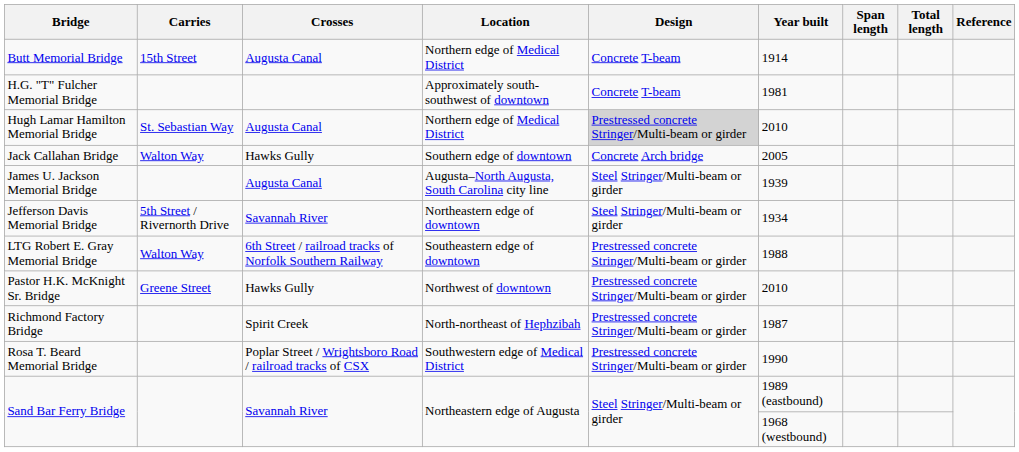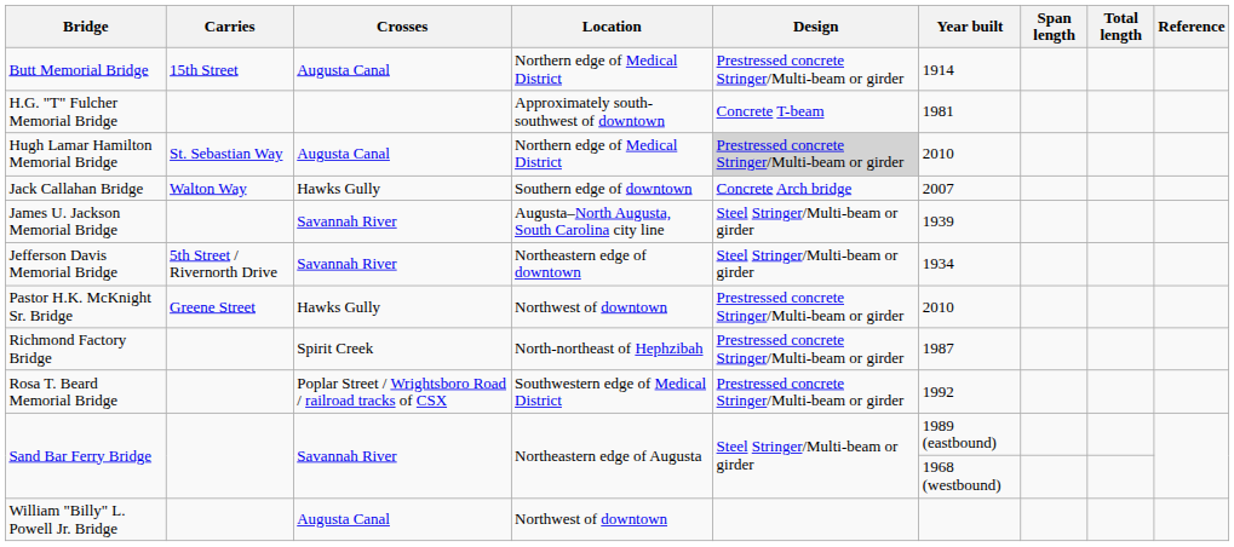 <table class="wikitable sortable">
 <tr>
 <th scope="col">Bridge</th>
 <th scope="col" class="unsortable">Carries</th>
 <th scope="col">Crosses</th>
 <th scope="col">Location</th>
 <th scope="col">Design</th>
 <th scope="col">Year built</th>
 <th scope="col">Span length</th>
 <th scope="col">Total length</th>
 <th scope="col" class="unsortable">Reference</th>
 </tr>
 <tr>
 <td><a href='#'>Butt Memorial Bridge</a></td>
 <td><a href='#'>15th Street</a></td>
 <td><a href='#'>Augusta Canal</a></td>
 <td>Northern edge of <a href='#'>Medical District</a></td>
-<td><a href='#'>Concrete</a> <a href='#'>T-beam</a></td>
+<td><a href='#'>Prestressed concrete</a> <a href='#'>Stringer</a>/Multi-beam or girder</td>
 <td>1914</td>
 <td></td>
 <td></td>
 <td></td>
 </tr>
 <tr>
 <td>H.G. "T" Fulcher Memorial Bridge</td>
 <td></td>
 <td></td>
 <td>Approximately  south-southwest of <a href='#'>downtown</a></td>
 <td><a href='#'>Concrete</a> <a href='#'>T-beam</a></td>
 <td>1981</td>
 <td></td>
 <td></td>
 <td></td>
 </tr>
 <tr>
 <td>Hugh Lamar Hamilton Memorial Bridge</td>
 <td><a href='#'>St. Sebastian Way</a></td>
 <td><a href='#'>Augusta Canal</a></td>
 <td>Northern edge of <a href='#'>Medical District</a></td>
 <td style="background: lightgrey;"><a href='#'>Prestressed concrete</a> <a href='#'>Stringer</a>/Multi-beam or girder</td>
 <td>2010</td>
 <td></td>
 <td></td>
 <td></td>
 </tr>
 <tr>
 <td>Jack Callahan Bridge</td>
 <td><a href='#'>Walton Way</a></td>
 <td>Hawks Gully</td>
 <td>Southern edge of <a href='#'>downtown</a></td>
 <td><a href='#'>Concrete</a> <a href='#'>Arch bridge</a></td>
-<td>2005</td>
+<td>2007</td>
 <td></td>
 <td></td>
 <td></td>
 </tr>
 <tr>
 <td>James U. Jackson Memorial Bridge</td>
 <td></td>
-<td><a href='#'>Augusta Canal</a></td>
+<td><a href='#'>Savannah River</a></td>
 <td>Augusta–<a href='#'>North Augusta, South Carolina</a> city line</td>
 <td><a href='#'>Steel</a> <a href='#'>Stringer</a>/Multi-beam or girder</td>
 <td>1939</td>
 <td></td>
 <td></td>
 <td></td>
 </tr>
 <tr>
 <td>Jefferson Davis Memorial Bridge</td>
 <td><a href='#'>5th Street</a> / Rivernorth Drive</td>
 <td><a href='#'>Savannah River</a></td>
 <td>Northeastern edge of <a href='#'>downtown</a></td>
 <td><a href='#'>Steel</a> <a href='#'>Stringer</a>/Multi-beam or girder</td>
 <td>1934</td>
-<td></td>
-<td></td>
-<td></td>
-</tr>
-<tr>
-<td>LTG Robert E. Gray Memorial Bridge</td>
-<td><a href='#'>Walton Way</a></td>
-<td><a href='#'>6th Street</a> / <a href='#'>railroad tracks</a> of <a href='#'>Norfolk Southern Railway</a></td>
-<td>Southeastern edge of <a href='#'>downtown</a></td>
-<td><a href='#'>Prestressed concrete</a> <a href='#'>Stringer</a>/Multi-beam or girder</td>
-<td>1988</td>
 <td></td>
 <td></td>
 <td></td>
 </tr>
 <tr>
 <td>Pastor H.K. McKnight Sr. Bridge</td>
 <td><a href='#'>Greene Street</a></td>
 <td>Hawks Gully</td>
 <td>Northwest of <a href='#'>downtown</a></td>
 <td><a href='#'>Prestressed concrete</a> <a href='#'>Stringer</a>/Multi-beam or girder</td>
 <td>2010</td>
 <td></td>
 <td></td>
 <td></td>
 </tr>
 <tr>
 <td>Richmond Factory Bridge</td>
 <td></td>
 <td>Spirit Creek</td>
 <td>North-northeast of <a href='#'>Hephzibah</a></td>
 <td><a href='#'>Prestressed concrete</a> <a href='#'>Stringer</a>/Multi-beam or girder</td>
 <td>1987</td>
 <td></td>
 <td></td>
 <td></td>
 </tr>
 <tr>
 <td>Rosa T. Beard Memorial Bridge</td>
 <td></td>
 <td>Poplar Street / <a href='#'>Wrightsboro Road</a> / <a href='#'>railroad tracks</a> of <a href='#'>CSX</a></td>
 <td>Southwestern edge of <a href='#'>Medical District</a></td>
 <td><a href='#'>Prestressed concrete</a> <a href='#'>Stringer</a>/Multi-beam or girder</td>
-<td>1990</td>
+<td>1992</td>
 <td></td>
 <td></td>
 <td></td>
 </tr>
 <tr>
 <td rowspan="2"><a href='#'>Sand Bar Ferry Bridge</a></td>
 <td rowspan="2"></td>
 <td rowspan="2"><a href='#'>Savannah River</a></td>
 <td rowspan="2">Northeastern edge of Augusta</td>
 <td rowspan="2"><a href='#'>Steel</a> <a href='#'>Stringer</a>/Multi-beam or girder</td>
 <td>1989 (eastbound)</td>
 <td></td>
 <td></td>
 <td rowspan="2"></td>
 </tr>
 <tr>
 <td>1968 (westbound)</td>
 <td></td>
 <td></td>
 </tr>
+<tr>
+<td>William "Billy" L. Powell Jr. Bridge</td>
+<td></td>
+<td><a href='#'>Augusta Canal</a></td>
+<td>Northwest of <a href='#'>downtown</a></td>
+<td></td>
+<td></td>
+<td></td>
+<td></td>
+<td></td>
+</tr>
 </table>
